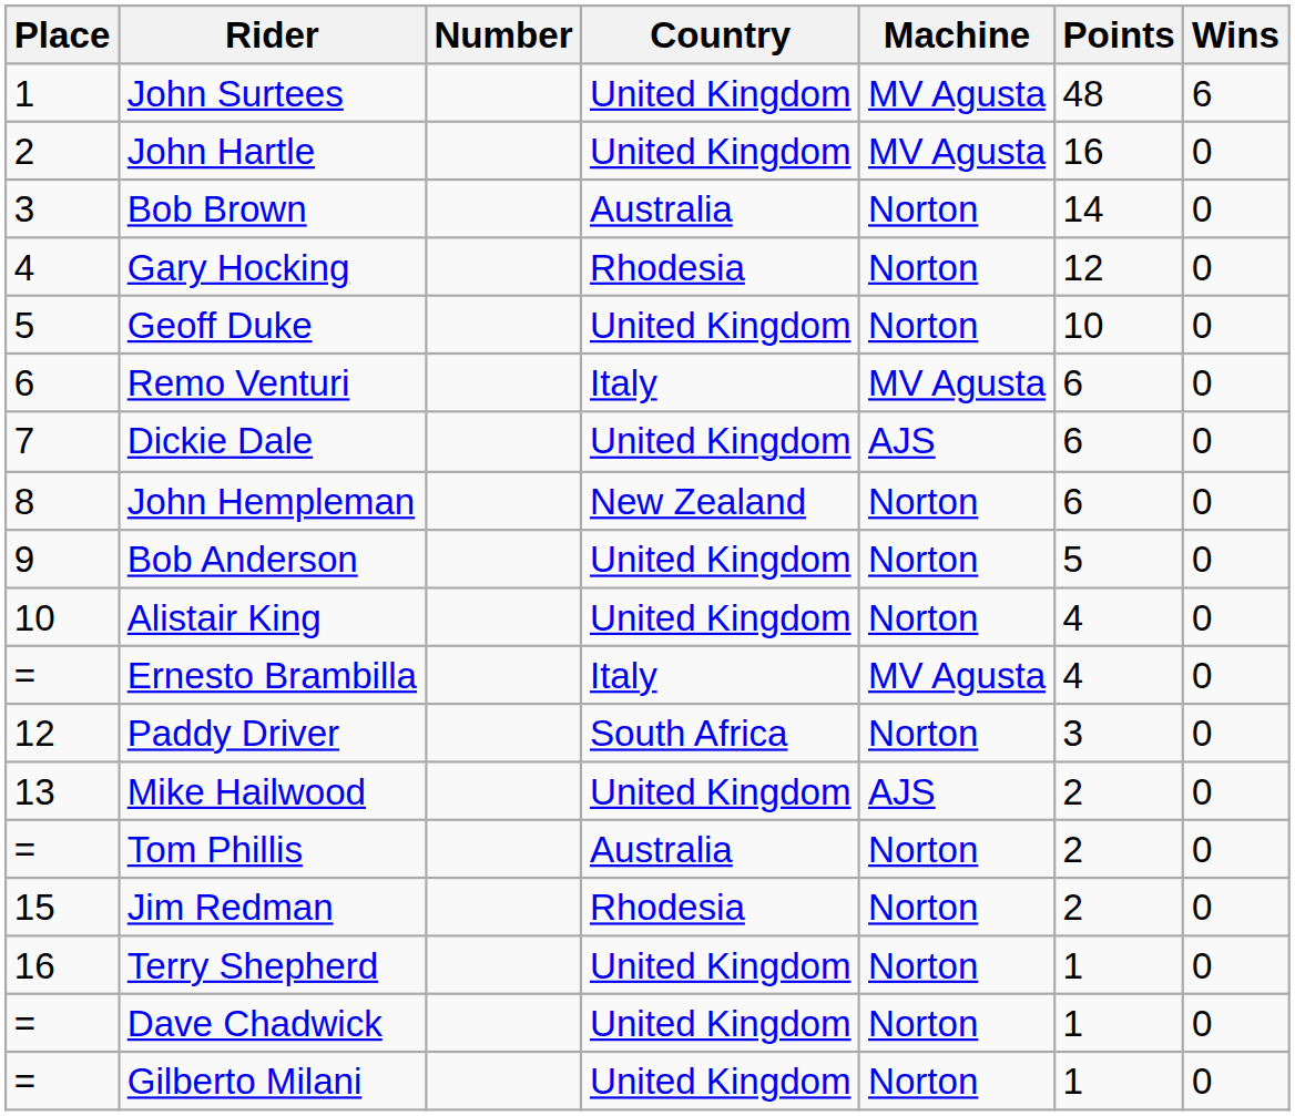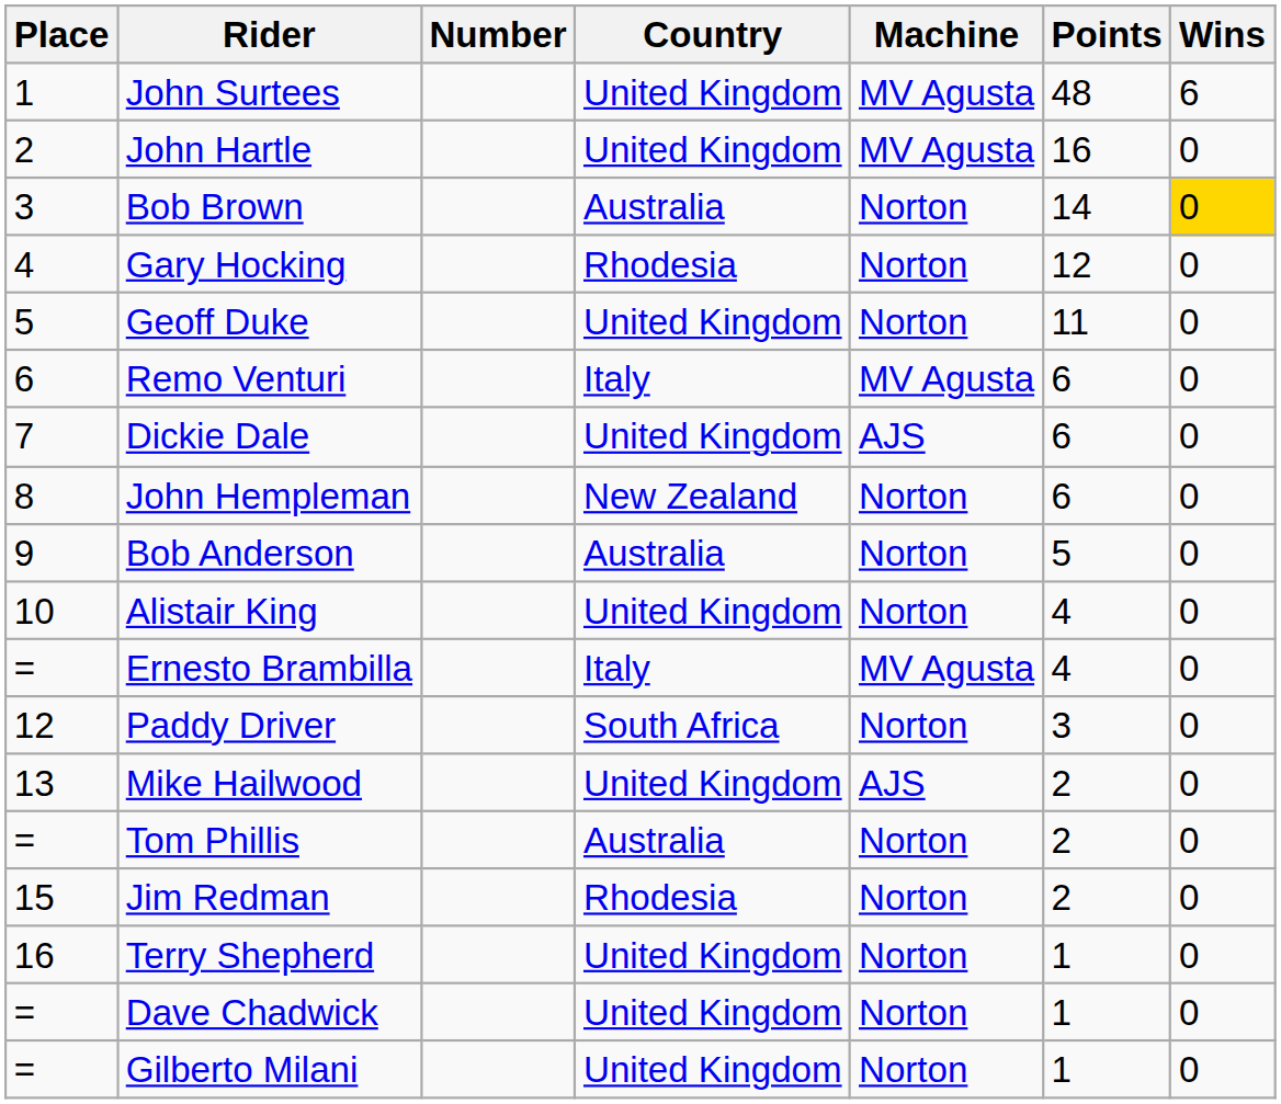 <table class="wikitable" style="font-size: 95%;">
 <tr>
 <th>Place</th>
 <th>Rider</th>
 <th>Number</th>
 <th>Country</th>
 <th>Machine</th>
 <th>Points</th>
 <th>Wins</th>
 </tr>
 <tr>
 <td>1</td>
 <td> <a href='#'>John Surtees</a></td>
 <td></td>
 <td><a href='#'>United Kingdom</a></td>
 <td><a href='#'>MV Agusta</a></td>
 <td>48</td>
 <td>6</td>
 </tr>
 <tr>
 <td>2</td>
 <td> <a href='#'>John Hartle</a></td>
 <td></td>
 <td><a href='#'>United Kingdom</a></td>
 <td><a href='#'>MV Agusta</a></td>
 <td>16</td>
 <td>0</td>
 </tr>
 <tr>
 <td>3</td>
 <td> <a href='#'>Bob Brown</a></td>
 <td></td>
 <td><a href='#'>Australia</a></td>
 <td><a href='#'>Norton</a></td>
 <td>14</td>
-<td>0</td>
+<td style="background: gold;">0</td>
 </tr>
 <tr>
 <td>4</td>
 <td> <a href='#'>Gary Hocking</a></td>
 <td></td>
 <td><a href='#'>Rhodesia</a></td>
 <td><a href='#'>Norton</a></td>
 <td>12</td>
 <td>0</td>
 </tr>
 <tr>
 <td>5</td>
 <td> <a href='#'>Geoff Duke</a></td>
 <td></td>
 <td><a href='#'>United Kingdom</a></td>
 <td><a href='#'>Norton</a></td>
-<td>10</td>
+<td>11</td>
 <td>0</td>
 </tr>
 <tr>
 <td>6</td>
 <td> <a href='#'>Remo Venturi</a></td>
 <td></td>
 <td><a href='#'>Italy</a></td>
 <td><a href='#'>MV Agusta</a></td>
 <td>6</td>
 <td>0</td>
 </tr>
 <tr>
 <td>7</td>
 <td> <a href='#'>Dickie Dale</a></td>
 <td></td>
 <td><a href='#'>United Kingdom</a></td>
 <td><a href='#'>AJS</a></td>
 <td>6</td>
 <td>0</td>
 </tr>
 <tr>
 <td>8</td>
 <td> <a href='#'>John Hempleman</a></td>
 <td></td>
 <td><a href='#'>New Zealand</a></td>
 <td><a href='#'>Norton</a></td>
 <td>6</td>
 <td>0</td>
 </tr>
 <tr>
 <td>9</td>
 <td> <a href='#'>Bob Anderson</a></td>
 <td></td>
-<td><a href='#'>United Kingdom</a></td>
+<td><a href='#'>Australia</a></td>
 <td><a href='#'>Norton</a></td>
 <td>5</td>
 <td>0</td>
 </tr>
 <tr>
 <td>10</td>
 <td> <a href='#'>Alistair King</a></td>
 <td></td>
 <td><a href='#'>United Kingdom</a></td>
 <td><a href='#'>Norton</a></td>
 <td>4</td>
 <td>0</td>
 </tr>
 <tr>
 <td>=</td>
 <td> <a href='#'>Ernesto Brambilla</a></td>
 <td></td>
 <td><a href='#'>Italy</a></td>
 <td><a href='#'>MV Agusta</a></td>
 <td>4</td>
 <td>0</td>
 </tr>
 <tr>
 <td>12</td>
 <td> <a href='#'>Paddy Driver</a></td>
 <td></td>
 <td><a href='#'>South Africa</a></td>
 <td><a href='#'>Norton</a></td>
 <td>3</td>
 <td>0</td>
 </tr>
 <tr>
 <td>13</td>
 <td> <a href='#'>Mike Hailwood</a></td>
 <td></td>
 <td><a href='#'>United Kingdom</a></td>
 <td><a href='#'>AJS</a></td>
 <td>2</td>
 <td>0</td>
 </tr>
 <tr>
 <td>=</td>
 <td> <a href='#'>Tom Phillis</a></td>
 <td></td>
 <td><a href='#'>Australia</a></td>
 <td><a href='#'>Norton</a></td>
 <td>2</td>
 <td>0</td>
 </tr>
 <tr>
 <td>15</td>
 <td> <a href='#'>Jim Redman</a></td>
 <td></td>
 <td><a href='#'>Rhodesia</a></td>
 <td><a href='#'>Norton</a></td>
 <td>2</td>
 <td>0</td>
 </tr>
 <tr>
 <td>16</td>
 <td> <a href='#'>Terry Shepherd</a></td>
 <td></td>
 <td><a href='#'>United Kingdom</a></td>
 <td><a href='#'>Norton</a></td>
 <td>1</td>
 <td>0</td>
 </tr>
 <tr>
 <td>=</td>
 <td> <a href='#'>Dave Chadwick</a></td>
 <td></td>
 <td><a href='#'>United Kingdom</a></td>
 <td><a href='#'>Norton</a></td>
 <td>1</td>
 <td>0</td>
 </tr>
 <tr>
 <td>=</td>
 <td> <a href='#'>Gilberto Milani</a></td>
 <td></td>
 <td><a href='#'>United Kingdom</a></td>
 <td><a href='#'>Norton</a></td>
 <td>1</td>
 <td>0</td>
 </tr>
 </table>
